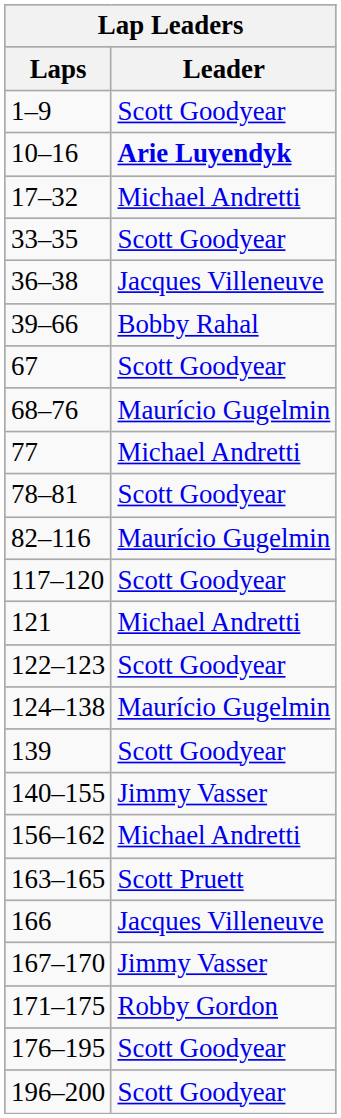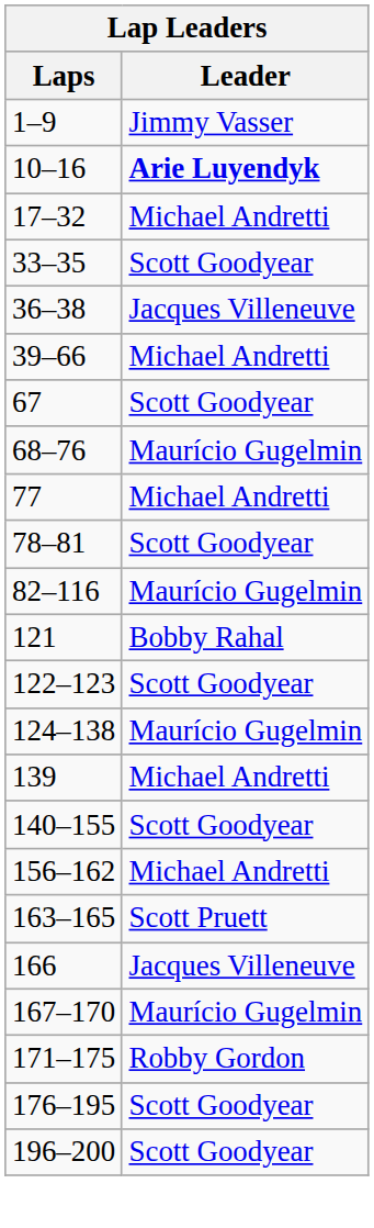 <table class="wikitable">
 <tr>
 <th colspan=2>Lap Leaders</th>
 </tr>
 <tr>
 <th>Laps</th>
 <th>Leader</th>
 </tr>
 <tr>
 <td>1–9</td>
-<td><a href='#'>Scott Goodyear</a></td>
+<td><a href='#'>Jimmy Vasser</a></td>
 </tr>
 <tr>
 <td>10–16</td>
 <td><strong><a href='#'>Arie Luyendyk</a></strong></td>
 </tr>
 <tr>
 <td>17–32</td>
 <td><a href='#'>Michael Andretti</a></td>
 </tr>
 <tr>
 <td>33–35</td>
 <td><a href='#'>Scott Goodyear</a></td>
 </tr>
 <tr>
 <td>36–38</td>
 <td><a href='#'>Jacques Villeneuve</a></td>
 </tr>
 <tr>
 <td>39–66</td>
-<td><a href='#'>Bobby Rahal</a></td>
+<td><a href='#'>Michael Andretti</a></td>
 </tr>
 <tr>
 <td>67</td>
 <td><a href='#'>Scott Goodyear</a></td>
 </tr>
 <tr>
 <td>68–76</td>
 <td><a href='#'>Maurício Gugelmin</a></td>
 </tr>
 <tr>
 <td>77</td>
 <td><a href='#'>Michael Andretti</a></td>
 </tr>
 <tr>
 <td>78–81</td>
 <td><a href='#'>Scott Goodyear</a></td>
 </tr>
 <tr>
 <td>82–116</td>
 <td><a href='#'>Maurício Gugelmin</a></td>
 </tr>
 <tr>
-<td>117–120</td>
-<td><a href='#'>Scott Goodyear</a></td>
-</tr>
-<tr>
 <td>121</td>
-<td><a href='#'>Michael Andretti</a></td>
+<td><a href='#'>Bobby Rahal</a></td>
 </tr>
 <tr>
 <td>122–123</td>
 <td><a href='#'>Scott Goodyear</a></td>
 </tr>
 <tr>
 <td>124–138</td>
 <td><a href='#'>Maurício Gugelmin</a></td>
 </tr>
 <tr>
 <td>139</td>
-<td><a href='#'>Scott Goodyear</a></td>
+<td><a href='#'>Michael Andretti</a></td>
 </tr>
 <tr>
 <td>140–155</td>
-<td><a href='#'>Jimmy Vasser</a></td>
+<td><a href='#'>Scott Goodyear</a></td>
 </tr>
 <tr>
 <td>156–162</td>
 <td><a href='#'>Michael Andretti</a></td>
 </tr>
 <tr>
 <td>163–165</td>
 <td><a href='#'>Scott Pruett</a></td>
 </tr>
 <tr>
 <td>166</td>
 <td><a href='#'>Jacques Villeneuve</a></td>
 </tr>
 <tr>
 <td>167–170</td>
-<td><a href='#'>Jimmy Vasser</a></td>
+<td><a href='#'>Maurício Gugelmin</a></td>
 </tr>
 <tr>
 <td>171–175</td>
 <td><a href='#'>Robby Gordon</a></td>
 </tr>
 <tr>
 <td>176–195</td>
 <td><a href='#'>Scott Goodyear</a></td>
 </tr>
 <tr>
 <td>196–200</td>
 <td><a href='#'>Scott Goodyear</a></td>
 </tr>
 </table>
